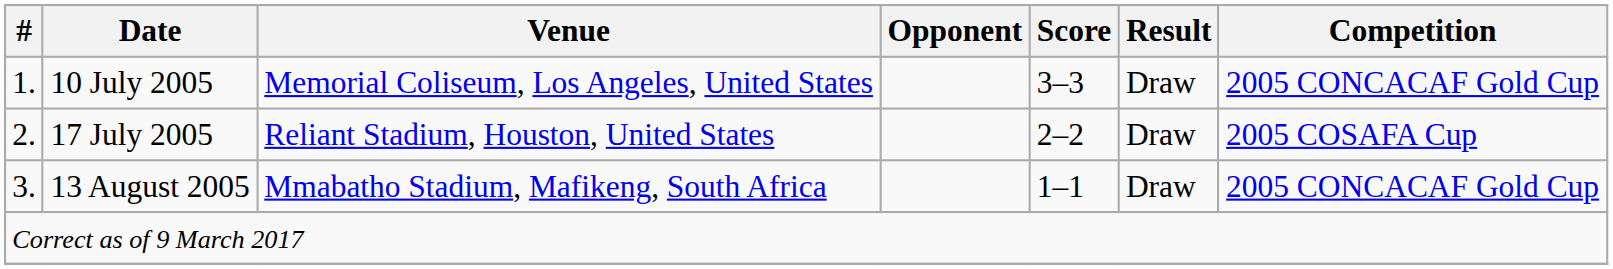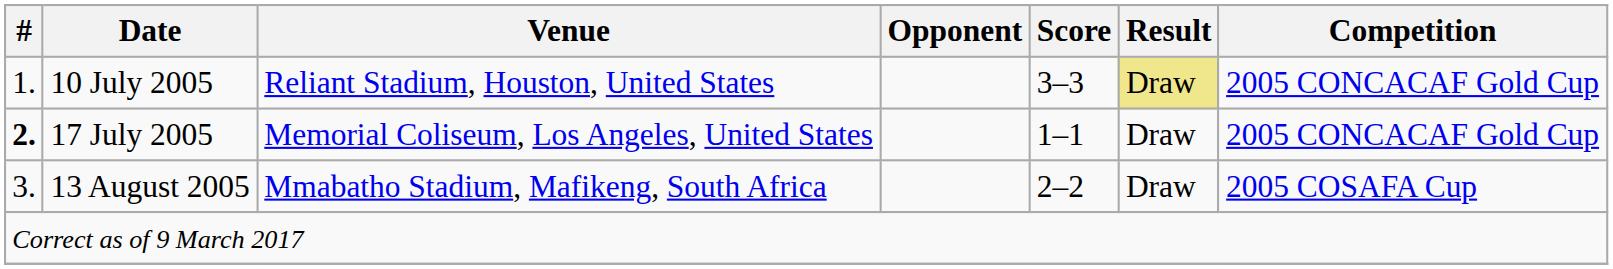 <table class="wikitable" style="font-size:95%;">
 <tr>
 <th>#</th>
 <th>Date</th>
 <th>Venue</th>
 <th>Opponent</th>
 <th>Score</th>
 <th>Result</th>
 <th>Competition</th>
 </tr>
 <tr>
 <td>1.</td>
 <td>10 July 2005</td>
-<td><a href='#'>Memorial Coliseum</a>, <a href='#'>Los Angeles</a>, <a href='#'>United States</a></td>
+<td><a href='#'>Reliant Stadium</a>, <a href='#'>Houston</a>, <a href='#'>United States</a></td>
 <td></td>
 <td>3–3</td>
-<td>Draw</td>
+<td style="background: khaki;">Draw</td>
 <td><a href='#'>2005 CONCACAF Gold Cup</a></td>
 </tr>
 <tr>
-<td>2.</td>
+<td><strong>2.</strong></td>
 <td>17 July 2005</td>
-<td><a href='#'>Reliant Stadium</a>, <a href='#'>Houston</a>, <a href='#'>United States</a></td>
+<td><a href='#'>Memorial Coliseum</a>, <a href='#'>Los Angeles</a>, <a href='#'>United States</a></td>
 <td></td>
-<td>2–2</td>
+<td>1–1</td>
 <td>Draw</td>
-<td><a href='#'>2005 COSAFA Cup</a></td>
+<td><a href='#'>2005 CONCACAF Gold Cup</a></td>
 </tr>
 <tr>
 <td>3.</td>
 <td>13 August 2005</td>
 <td><a href='#'>Mmabatho Stadium</a>, <a href='#'>Mafikeng</a>, <a href='#'>South Africa</a></td>
 <td></td>
-<td>1–1</td>
+<td>2–2</td>
 <td>Draw</td>
-<td><a href='#'>2005 CONCACAF Gold Cup</a></td>
+<td><a href='#'>2005 COSAFA Cup</a></td>
 </tr>
 <tr>
 <td colspan="12"><small><em>Correct as of 9 March 2017</em></small></td>
 </tr>
 <tr>
 </tr>
 </table>
